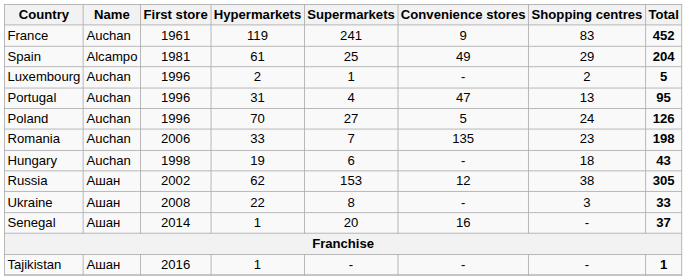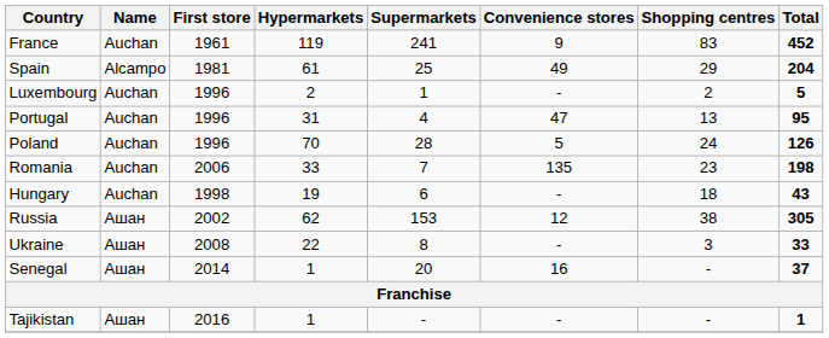 <table class="wikitable sortable">
 <tr>
 <th>Country</th>
 <th>Name</th>
 <th>First store</th>
 <th>Hypermarkets</th>
 <th>Supermarkets</th>
 <th>Convenience stores</th>
 <th>Shopping centres</th>
 <th>Total</th>
 </tr>
 <tr align=center>
 <td align=left>France</td>
 <td align=left>Auchan</td>
 <td>1961</td>
 <td>119</td>
 <td>241</td>
 <td>9</td>
 <td>83</td>
 <td><strong>452</strong></td>
 </tr>
 <tr align=center>
 <td align=left>Spain</td>
 <td align=left>Alcampo</td>
 <td>1981</td>
 <td>61</td>
 <td>25</td>
 <td>49</td>
 <td>29</td>
 <td><strong>204</strong></td>
 </tr>
 <tr align=center>
 <td align=left>Luxembourg</td>
 <td align=left>Auchan</td>
 <td>1996</td>
 <td>2</td>
 <td>1</td>
 <td>-</td>
 <td>2</td>
 <td><strong>5</strong></td>
 </tr>
 <tr align=center>
 <td align=left>Portugal</td>
 <td align=left>Auchan</td>
 <td>1996</td>
 <td>31</td>
 <td>4</td>
 <td>47</td>
 <td>13</td>
 <td><strong>95</strong></td>
 </tr>
 <tr align=center>
 <td align=left>Poland</td>
 <td align=left>Auchan</td>
 <td>1996</td>
 <td>70</td>
-<td>27</td>
+<td>28</td>
 <td>5</td>
 <td>24</td>
 <td><strong>126</strong></td>
 </tr>
 <tr align=center>
 <td align=left>Romania</td>
 <td align=left>Auchan</td>
 <td>2006</td>
 <td>33</td>
 <td>7</td>
 <td>135</td>
 <td>23</td>
 <td><strong>198</strong></td>
 </tr>
 <tr align=center>
 <td align=left>Hungary</td>
 <td align=left>Auchan</td>
 <td>1998</td>
 <td>19</td>
 <td>6</td>
 <td>-</td>
 <td>18</td>
 <td><strong>43</strong></td>
 </tr>
 <tr align=center>
 <td align=left>Russia</td>
 <td align=left>Aшан</td>
 <td>2002</td>
 <td>62</td>
 <td>153</td>
 <td>12</td>
 <td>38</td>
 <td><strong>305</strong></td>
 </tr>
 <tr align=center>
 <td align=left>Ukraine</td>
 <td align=left>Aшан</td>
 <td>2008</td>
 <td>22</td>
 <td>8</td>
 <td>-</td>
 <td>3</td>
 <td><strong>33</strong></td>
 </tr>
 <tr align=center>
 <td align=left>Senegal</td>
 <td align=left>Aшан</td>
 <td>2014</td>
 <td>1</td>
 <td>20</td>
 <td>16</td>
 <td>-</td>
 <td><strong>37</strong></td>
 </tr>
 <tr>
 <th colspan=8>Franchise</th>
 </tr>
 <tr align=center>
 <td align=left>Tajikistan</td>
 <td align=left>Aшан</td>
 <td>2016</td>
 <td>1</td>
 <td>-</td>
 <td>-</td>
 <td>-</td>
 <td><strong>1</strong></td>
 </tr>
 <tr align=center>
 </tr>
 </table>
